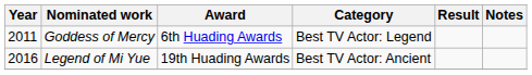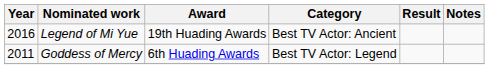 <table class="wikitable">
 <tr>
 <th>Year</th>
 <th>Nominated work</th>
 <th>Award</th>
 <th>Category</th>
 <th>Result</th>
 <th>Notes</th>
 </tr>
 <tr>
+<td>2016</td>
+<td><em>Legend of Mi Yue</em></td>
+<td>19th Huading Awards</td>
+<td>Best TV Actor: Ancient</td>
+<td></td>
+<td></td>
+</tr>
+<tr>
 <td>2011</td>
 <td><em>Goddess of Mercy</em></td>
 <td>6th <a href='#'>Huading Awards</a></td>
 <td>Best TV Actor: Legend</td>
 <td></td>
 <td></td>
 </tr>
 <tr>
-<td>2016</td>
-<td><em>Legend of Mi Yue</em></td>
-<td>19th Huading Awards</td>
-<td>Best TV Actor: Ancient</td>
-<td></td>
-<td></td>
-</tr>
-<tr>
 </tr>
 </table>
